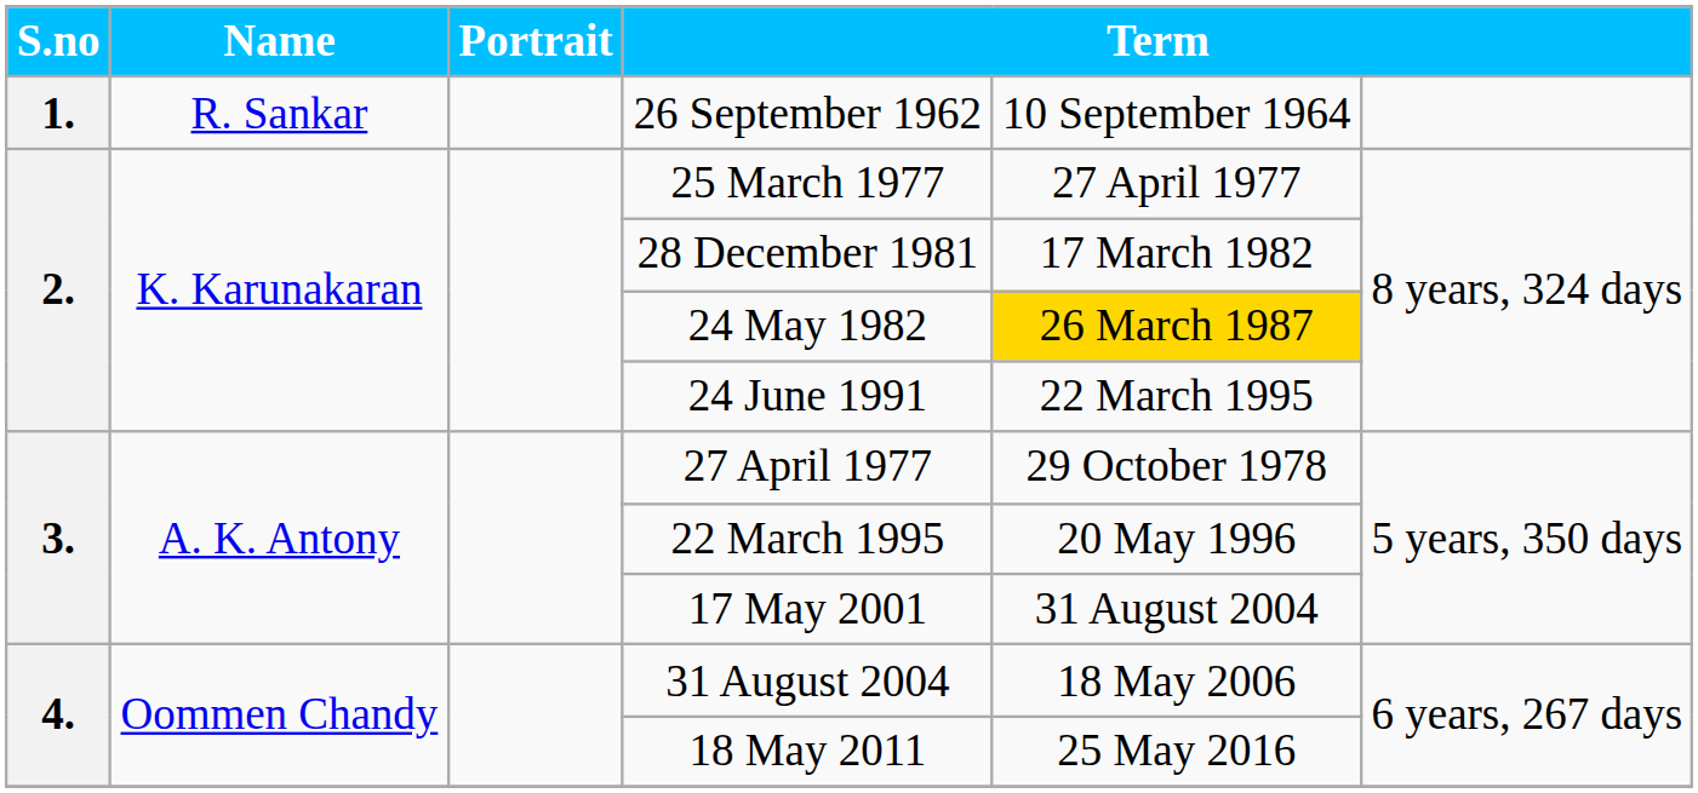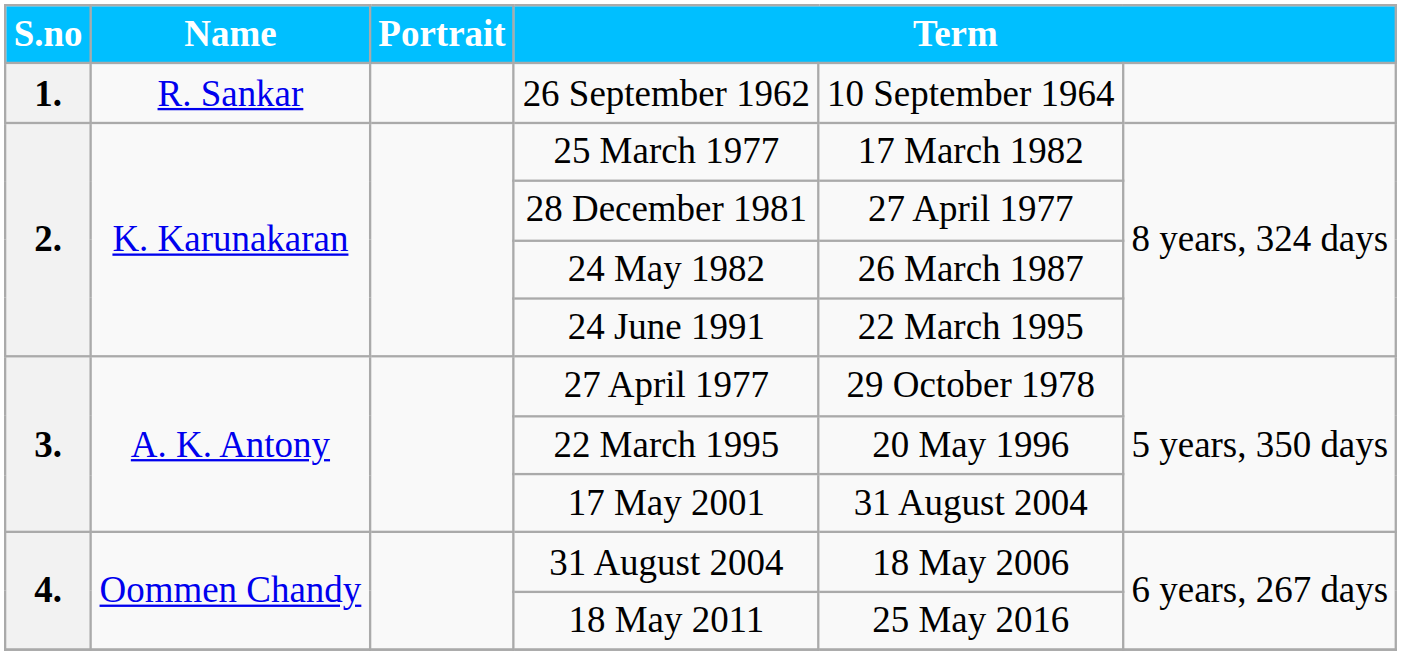 <table class="wikitable sortable" style="text-align:center;">
 <tr>
 <th Style="background-color:#00BFFF; color:white">S.no</th>
 <th Style="background-color:#00BFFF; color:white">Name</th>
 <th Style="background-color:#00BFFF; color:white">Portrait</th>
 <th Style="background-color:#00BFFF; color:white" colspan=3>Term</th>
 </tr>
 <tr>
 <th>1.</th>
 <td><a href='#'>R. Sankar</a></td>
 <td></td>
 <td>26 September 1962</td>
 <td>10 September 1964</td>
 <td></td>
 </tr>
 <tr>
 <th rowspan=4>2.</th>
 <td rowspan=4><a href='#'>K. Karunakaran</a></td>
 <td rowspan=4></td>
 <td>25 March 1977</td>
-<td>27 April 1977</td>
+<td>17 March 1982</td>
 <td rowspan=4>8 years, 324 days</td>
 </tr>
 <tr>
 <td>28 December 1981</td>
-<td>17 March 1982</td>
+<td>27 April 1977</td>
 </tr>
 <tr>
 <td>24 May 1982</td>
-<td style="background: gold;">26 March 1987</td>
+<td>26 March 1987</td>
 </tr>
 <tr>
 <td>24 June 1991</td>
 <td>22 March 1995</td>
 </tr>
 <tr>
 <th rowspan=3>3.</th>
 <td rowspan=3><a href='#'>A. K. Antony</a></td>
 <td rowspan=3></td>
 <td>27 April 1977</td>
 <td>29 October 1978</td>
 <td rowspan=3>5 years, 350 days</td>
 </tr>
 <tr>
 <td>22 March 1995</td>
 <td>20 May 1996</td>
 </tr>
 <tr>
 <td>17 May 2001</td>
 <td>31 August 2004</td>
 </tr>
 <tr>
 <th rowspan=2>4.</th>
 <td rowspan=2><a href='#'>Oommen Chandy</a></td>
 <td rowspan=2></td>
 <td>31 August 2004</td>
 <td>18 May 2006</td>
 <td rowspan=2>6 years, 267 days</td>
 </tr>
 <tr>
 <td>18 May 2011</td>
 <td>25 May 2016</td>
 </tr>
 <tr>
 </tr>
 </table>
